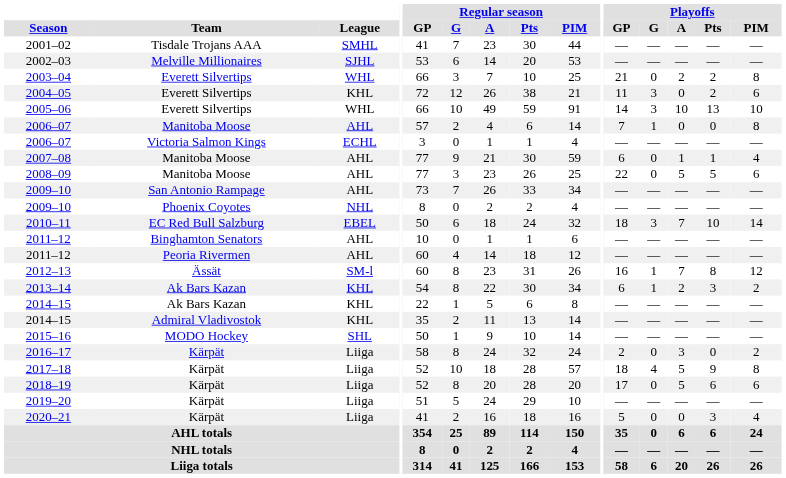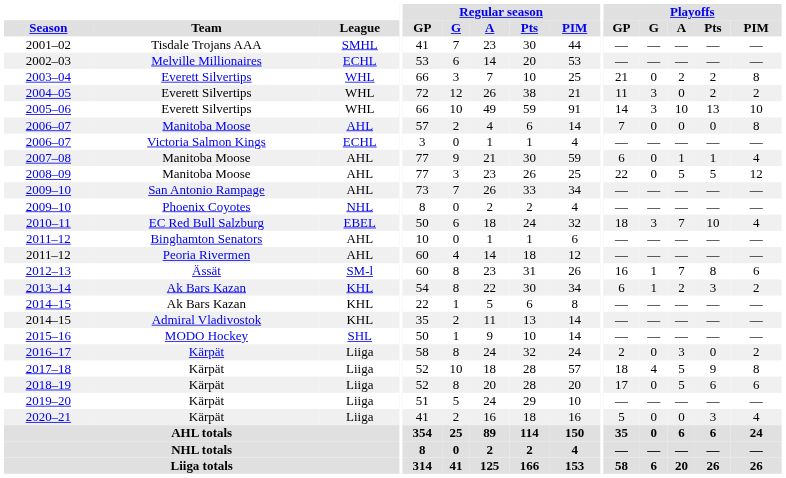 <table border="0" cellpadding="1" cellspacing="0" style="text-align:center; width:60em">
 <tr bgcolor="#e0e0e0">
 <th colspan="3" bgcolor="#ffffff"></th>
 <th rowspan="100" bgcolor="#ffffff"></th>
 <th colspan="5"><a href='#'>Regular season</a></th>
 <th rowspan="100" bgcolor="#ffffff"></th>
 <th colspan="5"><a href='#'>Playoffs</a></th>
 </tr>
 <tr bgcolor="#e0e0e0">
 <th><a href='#'>Season</a></th>
 <th>Team</th>
 <th>League</th>
 <th>GP</th>
 <th><a href='#'>G</a></th>
 <th><a href='#'>A</a></th>
 <th><a href='#'>Pts</a></th>
 <th><a href='#'>PIM</a></th>
 <th>GP</th>
 <th>G</th>
 <th>A</th>
 <th>Pts</th>
 <th>PIM</th>
 </tr>
 <tr>
 <td>2001–02</td>
 <td>Tisdale Trojans AAA</td>
 <td><a href='#'>SMHL</a></td>
 <td>41</td>
 <td>7</td>
 <td>23</td>
 <td>30</td>
 <td>44</td>
 <td>—</td>
 <td>—</td>
 <td>—</td>
 <td>—</td>
 <td>—</td>
 </tr>
 <tr bgcolor="#f0f0f0">
 <td>2002–03</td>
 <td><a href='#'>Melville Millionaires</a></td>
-<td><a href='#'>SJHL</a></td>
+<td><a href='#'>ECHL</a></td>
 <td>53</td>
 <td>6</td>
 <td>14</td>
 <td>20</td>
 <td>53</td>
 <td>—</td>
 <td>—</td>
 <td>—</td>
 <td>—</td>
 <td>—</td>
 </tr>
 <tr>
 <td><a href='#'>2003–04</a></td>
 <td><a href='#'>Everett Silvertips</a></td>
 <td><a href='#'>WHL</a></td>
 <td>66</td>
 <td>3</td>
 <td>7</td>
 <td>10</td>
 <td>25</td>
 <td>21</td>
 <td>0</td>
 <td>2</td>
 <td>2</td>
 <td>8</td>
 </tr>
 <tr bgcolor="#f0f0f0">
 <td><a href='#'>2004–05</a></td>
 <td>Everett Silvertips</td>
-<td>KHL</td>
+<td>WHL</td>
 <td>72</td>
 <td>12</td>
 <td>26</td>
 <td>38</td>
 <td>21</td>
 <td>11</td>
 <td>3</td>
 <td>0</td>
 <td>2</td>
-<td>6</td>
+<td>2</td>
 </tr>
 <tr>
 <td><a href='#'>2005–06</a></td>
 <td>Everett Silvertips</td>
 <td>WHL</td>
 <td>66</td>
 <td>10</td>
 <td>49</td>
 <td>59</td>
 <td>91</td>
 <td>14</td>
 <td>3</td>
 <td>10</td>
 <td>13</td>
 <td>10</td>
 </tr>
 <tr bgcolor="#f0f0f0">
 <td><a href='#'>2006–07</a></td>
 <td><a href='#'>Manitoba Moose</a></td>
 <td><a href='#'>AHL</a></td>
 <td>57</td>
 <td>2</td>
 <td>4</td>
 <td>6</td>
 <td>14</td>
 <td>7</td>
-<td>1</td>
+<td>0</td>
 <td>0</td>
 <td>0</td>
 <td>8</td>
 </tr>
 <tr>
 <td><a href='#'>2006–07</a></td>
 <td><a href='#'>Victoria Salmon Kings</a></td>
 <td><a href='#'>ECHL</a></td>
 <td>3</td>
 <td>0</td>
 <td>1</td>
 <td>1</td>
 <td>4</td>
 <td>—</td>
 <td>—</td>
 <td>—</td>
 <td>—</td>
 <td>—</td>
 </tr>
 <tr bgcolor="#f0f0f0">
 <td><a href='#'>2007–08</a></td>
 <td>Manitoba Moose</td>
 <td>AHL</td>
 <td>77</td>
 <td>9</td>
 <td>21</td>
 <td>30</td>
 <td>59</td>
 <td>6</td>
 <td>0</td>
 <td>1</td>
 <td>1</td>
 <td>4</td>
 </tr>
 <tr>
 <td><a href='#'>2008–09</a></td>
 <td>Manitoba Moose</td>
 <td>AHL</td>
 <td>77</td>
 <td>3</td>
 <td>23</td>
 <td>26</td>
 <td>25</td>
 <td>22</td>
 <td>0</td>
 <td>5</td>
 <td>5</td>
-<td>6</td>
+<td>12</td>
 </tr>
 <tr bgcolor="#f0f0f0">
 <td><a href='#'>2009–10</a></td>
 <td><a href='#'>San Antonio Rampage</a></td>
 <td>AHL</td>
 <td>73</td>
 <td>7</td>
 <td>26</td>
 <td>33</td>
 <td>34</td>
 <td>—</td>
 <td>—</td>
 <td>—</td>
 <td>—</td>
 <td>—</td>
 </tr>
 <tr>
 <td><a href='#'>2009–10</a></td>
 <td><a href='#'>Phoenix Coyotes</a></td>
 <td><a href='#'>NHL</a></td>
 <td>8</td>
 <td>0</td>
 <td>2</td>
 <td>2</td>
 <td>4</td>
 <td>—</td>
 <td>—</td>
 <td>—</td>
 <td>—</td>
 <td>—</td>
 </tr>
 <tr bgcolor="#f0f0f0">
 <td><a href='#'>2010–11</a></td>
 <td><a href='#'>EC Red Bull Salzburg</a></td>
 <td><a href='#'>EBEL</a></td>
 <td>50</td>
 <td>6</td>
 <td>18</td>
 <td>24</td>
 <td>32</td>
 <td>18</td>
 <td>3</td>
 <td>7</td>
 <td>10</td>
-<td>14</td>
+<td>4</td>
 </tr>
 <tr>
 <td><a href='#'>2011–12</a></td>
 <td><a href='#'>Binghamton Senators</a></td>
 <td>AHL</td>
 <td>10</td>
 <td>0</td>
 <td>1</td>
 <td>1</td>
 <td>6</td>
 <td>—</td>
 <td>—</td>
 <td>—</td>
 <td>—</td>
 <td>—</td>
 </tr>
 <tr bgcolor="#f0f0f0">
 <td>2011–12</td>
 <td><a href='#'>Peoria Rivermen</a></td>
 <td>AHL</td>
 <td>60</td>
 <td>4</td>
 <td>14</td>
 <td>18</td>
 <td>12</td>
 <td>—</td>
 <td>—</td>
 <td>—</td>
 <td>—</td>
 <td>—</td>
 </tr>
 <tr>
 <td><a href='#'>2012–13</a></td>
 <td><a href='#'>Ässät</a></td>
 <td><a href='#'>SM-l</a></td>
 <td>60</td>
 <td>8</td>
 <td>23</td>
 <td>31</td>
 <td>26</td>
 <td>16</td>
 <td>1</td>
 <td>7</td>
 <td>8</td>
-<td>12</td>
+<td>6</td>
 </tr>
 <tr bgcolor="#f0f0f0">
 <td><a href='#'>2013–14</a></td>
 <td><a href='#'>Ak Bars Kazan</a></td>
 <td><a href='#'>KHL</a></td>
 <td>54</td>
 <td>8</td>
 <td>22</td>
 <td>30</td>
 <td>34</td>
 <td>6</td>
 <td>1</td>
 <td>2</td>
 <td>3</td>
 <td>2</td>
 </tr>
 <tr>
 <td><a href='#'>2014–15</a></td>
 <td>Ak Bars Kazan</td>
 <td>KHL</td>
 <td>22</td>
 <td>1</td>
 <td>5</td>
 <td>6</td>
 <td>8</td>
 <td>—</td>
 <td>—</td>
 <td>—</td>
 <td>—</td>
 <td>—</td>
 </tr>
 <tr bgcolor="#f0f0f0">
 <td>2014–15</td>
 <td><a href='#'>Admiral Vladivostok</a></td>
 <td>KHL</td>
 <td>35</td>
 <td>2</td>
 <td>11</td>
 <td>13</td>
 <td>14</td>
 <td>—</td>
 <td>—</td>
 <td>—</td>
 <td>—</td>
 <td>—</td>
 </tr>
 <tr>
 <td><a href='#'>2015–16</a></td>
 <td><a href='#'>MODO Hockey</a></td>
 <td><a href='#'>SHL</a></td>
 <td>50</td>
 <td>1</td>
 <td>9</td>
 <td>10</td>
 <td>14</td>
 <td>—</td>
 <td>—</td>
 <td>—</td>
 <td>—</td>
 <td>—</td>
 </tr>
 <tr bgcolor="#f0f0f0">
 <td><a href='#'>2016–17</a></td>
 <td><a href='#'>Kärpät</a></td>
 <td>Liiga</td>
 <td>58</td>
 <td>8</td>
 <td>24</td>
 <td>32</td>
 <td>24</td>
 <td>2</td>
 <td>0</td>
 <td>3</td>
 <td>0</td>
 <td>2</td>
 </tr>
 <tr>
 <td><a href='#'>2017–18</a></td>
 <td>Kärpät</td>
 <td>Liiga</td>
 <td>52</td>
 <td>10</td>
 <td>18</td>
 <td>28</td>
 <td>57</td>
 <td>18</td>
 <td>4</td>
 <td>5</td>
 <td>9</td>
 <td>8</td>
 </tr>
 <tr bgcolor="#f0f0f0">
 <td><a href='#'>2018–19</a></td>
 <td>Kärpät</td>
 <td>Liiga</td>
 <td>52</td>
 <td>8</td>
 <td>20</td>
 <td>28</td>
 <td>20</td>
 <td>17</td>
 <td>0</td>
 <td>5</td>
 <td>6</td>
 <td>6</td>
 </tr>
 <tr>
 <td><a href='#'>2019–20</a></td>
 <td>Kärpät</td>
 <td>Liiga</td>
 <td>51</td>
 <td>5</td>
 <td>24</td>
 <td>29</td>
 <td>10</td>
 <td>—</td>
 <td>—</td>
 <td>—</td>
 <td>—</td>
 <td>—</td>
 </tr>
 <tr bgcolor="#f0f0f0">
 <td><a href='#'>2020–21</a></td>
 <td>Kärpät</td>
 <td>Liiga</td>
 <td>41</td>
 <td>2</td>
 <td>16</td>
 <td>18</td>
 <td>16</td>
 <td>5</td>
 <td>0</td>
 <td>0</td>
 <td>3</td>
 <td>4</td>
 </tr>
 <tr bgcolor="#e0e0e0">
 <th colspan="3">AHL totals</th>
 <th>354</th>
 <th>25</th>
 <th>89</th>
 <th>114</th>
 <th>150</th>
 <th>35</th>
 <th>0</th>
 <th>6</th>
 <th>6</th>
 <th>24</th>
 </tr>
 <tr bgcolor="#e0e0e0">
 <th colspan="3">NHL totals</th>
 <th>8</th>
 <th>0</th>
 <th>2</th>
 <th>2</th>
 <th>4</th>
 <th>—</th>
 <th>—</th>
 <th>—</th>
 <th>—</th>
 <th>—</th>
 </tr>
 <tr bgcolor="#e0e0e0">
 <th colspan="3">Liiga totals</th>
 <th>314</th>
 <th>41</th>
 <th>125</th>
 <th>166</th>
 <th>153</th>
 <th>58</th>
 <th>6</th>
 <th>20</th>
 <th>26</th>
 <th>26</th>
 </tr>
 </table>
